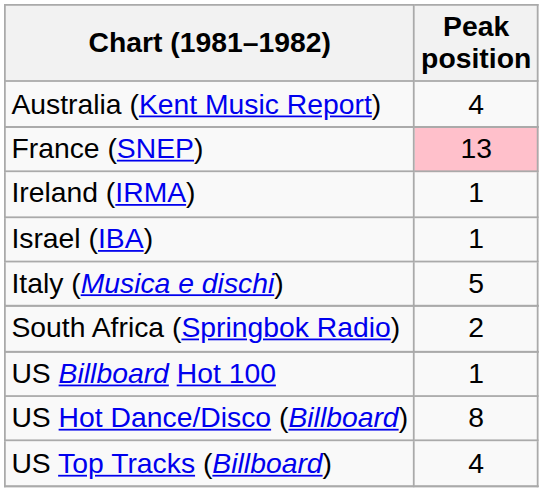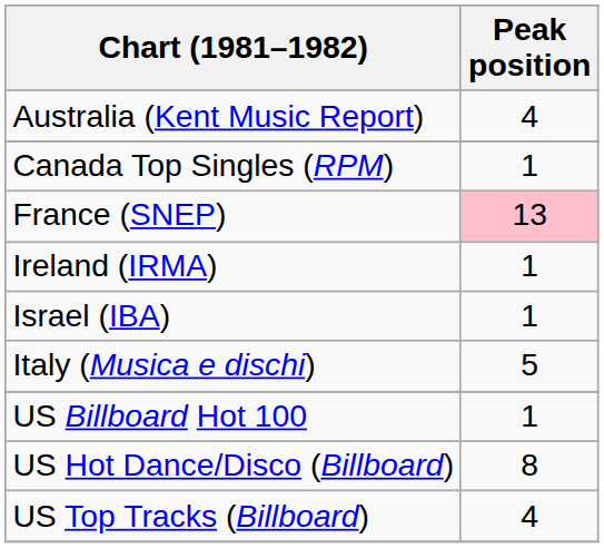 <table class="wikitable plainrowheaders sortable">
 <tr>
 <th>Chart (1981–1982)</th>
 <th>Peak<br>position</th>
 </tr>
 <tr>
 <td>Australia (<a href='#'>Kent Music Report</a>)</td>
 <td align="center">4</td>
 </tr>
 <tr>
+</tr>
+<tr>
+<td align="left">Canada Top Singles (<em><a href='#'>RPM</a></em>)</td>
+<td style="text-align:center;">1</td>
 </tr>
 <tr>
 <td align="left">France (<a href='#'>SNEP</a>)</td>
 <td style="background: pink; text-align:center;">13</td>
 </tr>
 <tr>
 <td align="left">Ireland (<a href='#'>IRMA</a>)</td>
 <td style="text-align:center;">1</td>
 </tr>
 <tr>
 <td align="left">Israel (<a href='#'>IBA</a>)</td>
 <td style="text-align:center;">1</td>
 </tr>
 <tr>
 <td align="left">Italy (<em><a href='#'>Musica e dischi</a></em>)</td>
 <td style="text-align:center;">5</td>
 </tr>
 <tr>
 </tr>
 <tr>
 </tr>
 <tr>
 </tr>
 <tr>
-<td align="left">South Africa (<a href='#'>Springbok Radio</a>)</td>
-<td style="text-align:center;">2</td>
-</tr>
-<tr>
 </tr>
 <tr>
 </tr>
 <tr>
 </tr>
 <tr>
 </tr>
 <tr>
 <td align="left">US <em><a href='#'>Billboard</a></em> <a href='#'>Hot 100</a></td>
 <td style="text-align:center;">1</td>
 </tr>
 <tr>
 <td align="left">US <a href='#'>Hot Dance/Disco</a> (<em><a href='#'>Billboard</a></em>)</td>
 <td style="text-align:center;">8</td>
 </tr>
 <tr>
 <td align="left">US <a href='#'>Top Tracks</a> (<em><a href='#'>Billboard</a></em>)</td>
 <td style="text-align:center;">4</td>
 </tr>
 <tr>
 </tr>
 </table>
